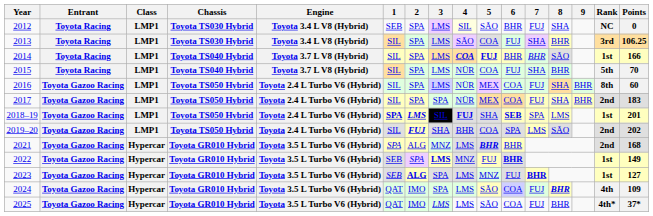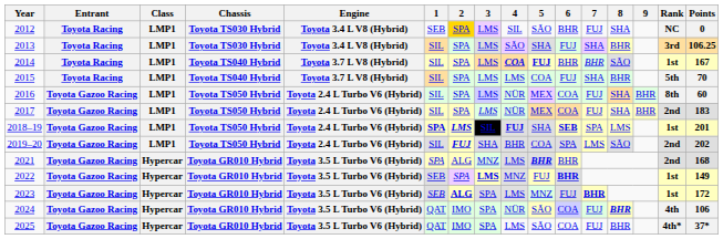 <table class="wikitable" style="text-align:center; font-size:85%">
 <tr>
 <th>Year</th>
 <th>Entrant</th>
 <th>Class</th>
 <th>Chassis</th>
 <th>Engine</th>
 <th>1</th>
 <th>2</th>
 <th>3</th>
 <th>4</th>
 <th>5</th>
 <th>6</th>
 <th>7</th>
 <th>8</th>
 <th>9</th>
 <th>Rank</th>
 <th>Points</th>
 </tr>
 <tr>
 <td><a href='#'>2012</a></td>
 <th nowrap><a href='#'>Toyota Racing</a></th>
 <th>LMP1</th>
 <th nowrap><a href='#'>Toyota TS030 Hybrid</a></th>
 <th nowrap><a href='#'>Toyota</a> 3.4 L V8 (Hybrid)</th>
 <td><a href='#'>SEB</a></td>
-<td><a href='#'>SPA</a></td>
+<td style="background: gold;"><a href='#'>SPA</a></td>
 <td style="background:#EFCFFF;"><a href='#'>LMS</a><br></td>
-<td style="background: lightyellow;"><a href='#'>SIL</a></td>
+<td><a href='#'>SIL</a></td>
 <td><a href='#'>SÃO</a></td>
 <td><a href='#'>BHR</a></td>
 <td><a href='#'>FUJ</a></td>
 <td><a href='#'>SHA</a></td>
 <td></td>
 <th>NC</th>
 <th>0</th>
 </tr>
 <tr>
 <td><a href='#'>2013</a></td>
 <th nowrap><a href='#'>Toyota Racing</a></th>
 <th>LMP1</th>
 <th nowrap><a href='#'>Toyota TS030 Hybrid</a></th>
 <th nowrap><a href='#'>Toyota</a> 3.4 L V8 (Hybrid)</th>
 <td style="background:#FFDF9F;"><a href='#'>SIL</a><br></td>
 <td style="background:#DFFFDF;"><a href='#'>SPA</a> <br></td>
 <td style="background:#DFDFDF;"><a href='#'>LMS</a><br></td>
 <td style="background:#EFCFFF;"><a href='#'>SÃO</a><br></td>
-<td style="background:#DFDFDF;"><a href='#'>COA</a><br></td>
+<td style="background:#DFDFDF;"><a href='#'>SHA</a><br></td>
 <td style="background:#DFFFDF;"><a href='#'>FUJ</a><br></td>
 <td style="background:#EFCFFF;"><a href='#'>SHA</a><br></td>
 <td style="background:#FFFFBF;"><a href='#'>BHR</a><br></td>
 <td></td>
 <th style="background:#FFDF9F;">3rd</th>
 <th style="background:#FFDF9F;">106.25</th>
 </tr>
 <tr>
 <td><a href='#'>2014</a></td>
 <th nowrap><a href='#'>Toyota Racing</a></th>
 <th>LMP1</th>
 <th nowrap><a href='#'>Toyota TS040 Hybrid</a></th>
 <th nowrap><a href='#'>Toyota</a> 3.7 L V8 (Hybrid)</th>
 <td style="background:#FFFFBF;"><a href='#'>SIL</a><br></td>
 <td style="background:#FFFFBF;"><a href='#'>SPA</a><br></td>
 <td style="background:#FFDF9F;"><a href='#'>LMS</a><br></td>
 <td style="background:#FFDF9F;"><strong><em><a href='#'>COA</a></em></strong><br></td>
 <td style="background:#FFFFBF;"><strong><a href='#'>FUJ</a></strong><br></td>
 <td style="background:#FFFFBF;"><a href='#'>BHR</a><br></td>
 <td style="background:#DFFFDF;"><em><a href='#'>BHR</a></em><br></td>
 <td style="background:#DFDFDF;"><a href='#'>SÃO</a><br></td>
 <td></td>
 <th style="background:#FFFFBF;">1st</th>
-<th style="background:#FFFFBF;">166</th>
+<th style="background:#FFFFBF;">167</th>
 </tr>
 <tr>
 <td><a href='#'>2015</a></td>
 <th nowrap><a href='#'>Toyota Racing</a></th>
 <th>LMP1</th>
 <th nowrap><a href='#'>Toyota TS040 Hybrid</a></th>
 <th nowrap><a href='#'>Toyota</a> 3.7 L V8 (Hybrid)</th>
 <td style="background:#FFDF9F;"><a href='#'>SIL</a><br></td>
 <td style="background:#DFFFDF;"><a href='#'>SPA</a><br></td>
 <td style="background:#DFFFDF;"><a href='#'>LMS</a><br></td>
-<td style="background:#DFFFDF;"><a href='#'>NÜR</a><br></td>
+<td style="background:#DFFFDF;"><a href='#'>LMS</a><br></td>
 <td style="background:#DFFFDF;"><a href='#'>COA</a><br></td>
 <td style="background:#DFFFDF;"><a href='#'>FUJ</a><br></td>
 <td style="background:#DFFFDF;"><a href='#'>SHA</a><br></td>
 <td style="background:#DFFFDF;"><a href='#'>BHR</a><br></td>
 <td></td>
 <th>5th</th>
 <th>70</th>
 </tr>
 <tr>
 <td><a href='#'>2016</a></td>
 <th nowrap><a href='#'>Toyota Gazoo Racing</a></th>
 <th>LMP1</th>
 <th nowrap><a href='#'>Toyota TS050 Hybrid</a></th>
 <th nowrap><a href='#'>Toyota</a> 2.4 L Turbo V6 (Hybrid)</th>
 <td style="background:#DFFFDF;"><a href='#'>SIL</a><br></td>
 <td style="background:#DFFFDF;"><a href='#'>SPA</a><br></td>
 <td style="background:#CFCFFF;"><a href='#'>LMS</a><br></td>
 <td style="background:#DFFFDF;"><a href='#'>NÜR</a><br></td>
 <td style="background:#EFCFFF;"><a href='#'>MEX</a><br></td>
 <td style="background:#DFFFDF;"><a href='#'>COA</a><br></td>
 <td style="background:#DFFFDF;"><a href='#'>FUJ</a><br></td>
 <td style="background:#FFDF9F;"><a href='#'>SHA</a><br></td>
 <td style="background:#DFFFDF;"><a href='#'>BHR</a><br></td>
 <th>8th</th>
 <th>60</th>
 </tr>
 <tr>
 <td><a href='#'>2017</a></td>
 <th nowrap><a href='#'>Toyota Gazoo Racing</a></th>
 <th>LMP1</th>
 <th nowrap><a href='#'>Toyota TS050 Hybrid</a></th>
 <th nowrap><a href='#'>Toyota</a> 2.4 L Turbo V6 (Hybrid)</th>
 <td style="background:#FFFFBF;"><a href='#'>SIL</a><br></td>
 <td style="background:#FFFFBF;"><a href='#'>SPA</a><br></td>
-<td style="background:#DFFFDF;"><a href='#'>SPA</a><br></td>
+<td style="background:#DFFFDF;"><em><a href='#'>LMS</a></em><br></td>
 <td style="background:#DFFFDF;"><a href='#'>NÜR</a><br></td>
 <td style="background:#FFDF9F;"><a href='#'>MEX</a><br></td>
 <td style="background:#FFDF9F;"><a href='#'>COA</a><br></td>
 <td style="background:#FFFFBF;"><a href='#'>FUJ</a><br></td>
 <td style="background:#FFFFBF;"><a href='#'>SHA</a><br></td>
 <td style="background:#FFFFBF;"><a href='#'>BHR</a><br></td>
 <th style="background:#DFDFDF;">2nd</th>
 <th style="background:#DFDFDF;">183</th>
 </tr>
 <tr>
 <td nowrap><a href='#'>2018–19</a></td>
 <th nowrap><a href='#'>Toyota Gazoo Racing</a></th>
 <th>LMP1</th>
 <th nowrap><a href='#'>Toyota TS050 Hybrid</a></th>
 <th nowrap><a href='#'>Toyota</a> 2.4 L Turbo V6 (Hybrid)</th>
 <td style="background:#FFFFBF;"><strong><a href='#'>SPA</a></strong><br></td>
 <td style="background:#FFFFBF;"><strong><em><a href='#'>LMS</a></em></strong><br></td>
 <td style="background:#000000; color:#ffffff;"><a href='#'><span>SIL</span></a><br></td>
 <td style="background:#DFDFDF;"><strong><a href='#'>FUJ</a></strong><br></td>
 <td style="background:#DFDFDF;"><a href='#'>SHA</a><br></td>
 <td style="background:#FFFFBF;"><strong><a href='#'>SEB</a></strong><br></td>
 <td style="background:#FFFFBF;"><a href='#'>SPA</a><br></td>
 <td style="background:#FFFFBF;"><a href='#'>LMS</a><br></td>
 <td></td>
 <th style="background:#FFFFBF;">1st</th>
 <th style="background:#FFFFBF;">201</th>
 </tr>
 <tr>
 <td nowrap><a href='#'>2019–20</a></td>
 <th nowrap><a href='#'>Toyota Gazoo Racing</a></th>
 <th>LMP1</th>
 <th nowrap><a href='#'>Toyota TS050 Hybrid</a></th>
 <th nowrap><a href='#'>Toyota</a> 2.4 L Turbo V6 (Hybrid)</th>
 <td style="background:#DFDFDF;"><a href='#'>SIL</a><br></td>
 <td style="background:#FFFFBF;"><strong><em><a href='#'>FUJ</a></em></strong><br></td>
 <td style="background:#DFDFDF;"><a href='#'>SHA</a><br></td>
 <td style="background:#DFDFDF;"><a href='#'>BHR</a><br></td>
 <td style="background:#DFDFDF;"><a href='#'>COA</a><br></td>
 <td style="background:#DFDFDF;"><a href='#'>SPA</a><br></td>
 <td style="background:#FFFFBF;"><a href='#'>LMS</a><br></td>
 <td style="background:#DFDFDF;"><a href='#'>SÃO</a><br></td>
 <td></td>
 <th style="background:#DFDFDF;">2nd</th>
 <th style="background:#DFDFDF;">202</th>
 </tr>
 <tr>
 <td><a href='#'>2021</a></td>
 <th nowrap><a href='#'>Toyota Gazoo Racing</a></th>
 <th>Hypercar</th>
 <th nowrap><a href='#'>Toyota GR010 Hybrid</a></th>
 <th nowrap><a href='#'>Toyota</a> 3.5 L Turbo V6 (Hybrid)</th>
 <td style="background:#FFFFBF;"><em><a href='#'>SPA</a></em><br></td>
 <td style="background:#FFFFBF;"><a href='#'>ALG</a><br></td>
 <td style="background:#DFFFDF;"><a href='#'>MNZ</a><br></td>
 <td style="background:#DFDFDF;"><a href='#'>LMS</a><br></td>
 <td style="background:#DFDFDF;"><strong><em><a href='#'>BHR</a></em></strong><br></td>
 <td style="background:#FFFFBF;"><a href='#'>BHR</a><br></td>
 <td colspan=3></td>
 <th style="background:#DFDFDF;">2nd</th>
 <th style="background:#DFDFDF;">168</th>
 </tr>
 <tr>
 <td><a href='#'>2022</a></td>
 <th nowrap><a href='#'>Toyota Gazoo Racing</a></th>
 <th>Hypercar</th>
 <th nowrap><a href='#'>Toyota GR010 Hybrid</a></th>
 <th nowrap><a href='#'>Toyota</a> 3.5 L Turbo V6 (Hybrid)</th>
 <td style="background:#DFDFDF;"><a href='#'>SEB</a><br></td>
 <td style="background:#EFCFFF;"><em><a href='#'>SPA</a></em><br></td>
 <td style="background:#FFFFBF;"><strong><a href='#'>LMS</a></strong><br></td>
 <td style="background:#DFDFDF;"><a href='#'>MNZ</a><br></td>
 <td style="background:#FFFFBF;"><a href='#'>FUJ</a><br></td>
 <td style="background:#DFDFDF;"><strong><a href='#'>BHR</a></strong><br></td>
 <td colspan=3></td>
 <th style="background:#FFFFBF;">1st</th>
 <th style="background:#FFFFBF;">149</th>
 </tr>
 <tr>
 <td><a href='#'>2023</a></td>
 <th nowrap><a href='#'>Toyota Gazoo Racing</a></th>
 <th>Hypercar</th>
 <th nowrap><a href='#'>Toyota GR010 Hybrid</a></th>
 <th nowrap><a href='#'>Toyota</a> 3.5 L Turbo V6 (Hybrid)</th>
 <td style="background:#DFDFDF;"><em><a href='#'>SEB</a></em><br></td>
 <td style="background:#FFFFBF;"><strong><a href='#'>ALG</a></strong><br></td>
 <td style="background:#DFDFDF;"><a href='#'>SPA</a><br></td>
 <td style="background:#DFDFDF;"><a href='#'>LMS</a><br></td>
 <td style="background:#DFFFDF;"><a href='#'>MNZ</a><br></td>
 <td style="background:#DFDFDF;"><a href='#'>FUJ</a><br></td>
 <td style="background:#FFFFBF;"><strong><a href='#'>BHR</a></strong><br></td>
 <td colspan=2></td>
 <th style="background:#FFFFBF;">1st</th>
-<th style="background:#FFFFBF;">127</th>
+<th style="background:#FFFFBF;">172</th>
 </tr>
 <tr>
 <td><a href='#'>2024</a></td>
 <th nowrap><a href='#'>Toyota Gazoo Racing</a></th>
 <th>Hypercar</th>
 <th nowrap><a href='#'>Toyota GR010 Hybrid</a></th>
 <th nowrap><a href='#'>Toyota</a> 3.5 L Turbo V6 (Hybrid)</th>
 <td style="background:#DFFFDF;"><a href='#'>QAT</a><br></td>
 <td style="background:#DFFFDF;"><a href='#'>IMO</a><br></td>
 <td style="background:#DFFFDF;"><a href='#'>SPA</a><br></td>
-<td style="background:#DFFFDF;"><a href='#'>LMS</a><br></td>
+<td style="background:#DFFFDF;"><a href='#'>NÜR</a><br></td>
 <td style="background:#FFFFBF;"><a href='#'>SÃO</a><br></td>
 <td style="background:#CFCFFF;"><a href='#'>COA</a><br></td>
 <td style="background:#DFFFDF;"><a href='#'>FUJ</a><br></td>
 <td style="background:#FFFFBF;"><strong><em><a href='#'>BHR</a></em></strong><br></td>
 <td></td>
 <th>4th</th>
-<th>109</th>
+<th>106</th>
 </tr>
 <tr>
 <td><a href='#'>2025</a></td>
 <th><a href='#'>Toyota Gazoo Racing</a></th>
 <th>Hypercar</th>
 <th><a href='#'>Toyota GR010 Hybrid</a></th>
 <th><a href='#'>Toyota</a> 3.5 L Turbo V6 (Hybrid)</th>
 <td style="background:#DFFFDF;"><a href='#'>QAT</a><br></td>
 <td style="background:#DFFFDF;"><a href='#'>IMO</a><br></td>
-<td style="background:#DFFFDF;"><em><a href='#'>LMS</a></em><br></td>
+<td style="background:#DFFFDF;"><a href='#'>SPA</a><br></td>
 <td style="background:#;"><a href='#'>LMS</a><br></td>
 <td style="background:#;"><a href='#'>SÃO</a><br></td>
 <td style="background:#;"><a href='#'>COA</a><br></td>
 <td style="background:#;"><a href='#'>FUJ</a><br></td>
 <td style="background:#;"><a href='#'>BHR</a><br></td>
 <td></td>
 <th>4th*</th>
 <th>37*</th>
 </tr>
 </table>
